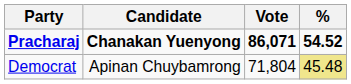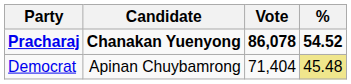 <table class="wikitable" style="text-align:right">
 <tr>
 <th>Party</th>
 <th>Candidate</th>
 <th>Vote</th>
 <th>%</th>
 </tr>
 <tr>
 <td align="left"><a href='#'><strong>Pracharaj</strong></a></td>
 <td><strong>Chanakan Yuenyong</strong></td>
-<td><strong>86,071</strong></td>
+<td><strong>86,078</strong></td>
 <td><strong>54.52</strong></td>
 </tr>
 <tr>
 <td align="left"><a href='#'>Democrat</a></td>
 <td>Apinan Chuybamrong</td>
-<td>71,804</td>
+<td>71,404</td>
 <td style="background: khaki;">45.48</td>
 </tr>
 </table>
